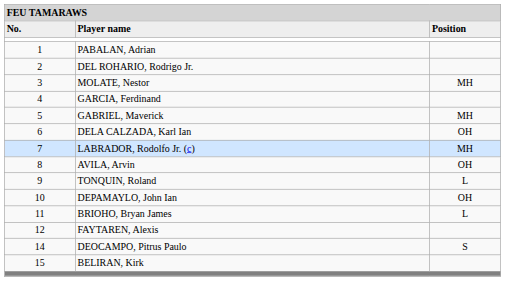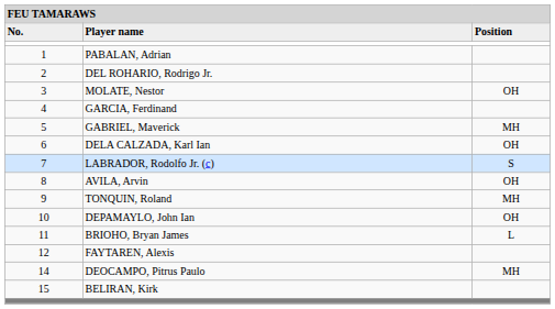 <table class="wikitable collapsible collapsed" style="font-size:90%;width:50em;">
 <tr>
 <th style="background:#D4D4D4; text-align:left;" colspan=3> FEU TAMARAWS</th>
 </tr>
 <tr style="background:#EEEEEE; font-weight:bold;">
 <td width=10%>No.</td>
 <td width=50%>Player name</td>
 <td width=10%>Position</td>
 </tr>
 <tr style="background:#FFFFFF;">
 <td colspan=3 style="text-align:center"></td>
 </tr>
 <tr>
 <td style="text-align:center">1</td>
 <td>PABALAN, Adrian</td>
 <td style="text-align:center"></td>
 </tr>
 <tr>
 <td style="text-align:center">2</td>
 <td>DEL ROHARIO, Rodrigo Jr.</td>
 <td style="text-align:center"></td>
 </tr>
 <tr>
 <td style="text-align:center">3</td>
 <td>MOLATE, Nestor</td>
-<td style="text-align:center">MH</td>
+<td style="text-align:center">OH</td>
 </tr>
 <tr>
 <td style="text-align:center">4</td>
 <td>GARCIA, Ferdinand</td>
 <td style="text-align:center"></td>
 </tr>
 <tr>
 <td style="text-align:center">5</td>
 <td>GABRIEL, Maverick</td>
 <td style="text-align:center">MH</td>
 </tr>
 <tr>
 <td style="text-align:center">6</td>
 <td>DELA CALZADA, Karl Ian</td>
 <td style="text-align:center">OH</td>
 </tr>
 <tr style="background:#D0E6FF">
 <td style="text-align:center">7</td>
 <td>LABRADOR, Rodolfo Jr. (<a href='#'>c</a>)</td>
-<td style="text-align:center">MH</td>
+<td style="text-align:center">S</td>
 </tr>
 <tr>
 <td style="text-align:center">8</td>
 <td>AVILA, Arvin</td>
 <td style="text-align:center">OH</td>
 </tr>
 <tr>
 <td style="text-align:center">9</td>
 <td>TONQUIN, Roland</td>
-<td style="text-align:center">L</td>
+<td style="text-align:center">MH</td>
 </tr>
 <tr>
 <td style="text-align:center">10</td>
 <td>DEPAMAYLO, John Ian</td>
 <td style="text-align:center">OH</td>
 </tr>
 <tr>
 <td style="text-align:center">11</td>
 <td>BRIOHO, Bryan James</td>
 <td style="text-align:center">L</td>
 </tr>
 <tr>
 <td style="text-align:center">12</td>
 <td>FAYTAREN, Alexis</td>
 <td style="text-align:center"></td>
 </tr>
 <tr>
 <td style="text-align:center">14</td>
 <td>DEOCAMPO, Pitrus Paulo</td>
-<td style="text-align:center">S</td>
+<td style="text-align:center">MH</td>
 </tr>
 <tr>
 <td style="text-align:center">15</td>
 <td>BELIRAN, Kirk</td>
 <td style="text-align:center"></td>
 </tr>
 <tr>
 <th style="background:gray; text-align:center" colspan=3></th>
 </tr>
 <tr>
 </tr>
 </table>
